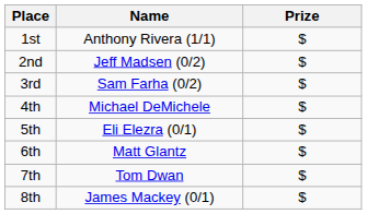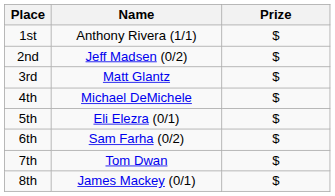 <table class="wikitable">
 <tr>
 <th width="50">Place</th>
 <th width="200">Name</th>
 <th width="125">Prize</th>
 </tr>
 <tr>
 <td align = "center">1st</td>
 <td align = "center">Anthony Rivera (1/1)</td>
 <td align = "center">$</td>
 </tr>
 <tr>
 <td align = "center">2nd</td>
 <td align = "center"><a href='#'>Jeff Madsen</a> (0/2)</td>
 <td align = "center">$</td>
 </tr>
 <tr>
 <td align = "center">3rd</td>
-<td align = "center"><a href='#'>Sam Farha</a> (0/2)</td>
+<td align = "center"><a href='#'>Matt Glantz</a></td>
 <td align = "center">$</td>
 </tr>
 <tr>
 <td align = "center">4th</td>
 <td align = "center"><a href='#'>Michael DeMichele</a></td>
 <td align = "center">$</td>
 </tr>
 <tr>
 <td align = "center">5th</td>
 <td align = "center"><a href='#'>Eli Elezra</a> (0/1)</td>
 <td align = "center">$</td>
 </tr>
 <tr>
 <td align = "center">6th</td>
-<td align = "center"><a href='#'>Matt Glantz</a></td>
+<td align = "center"><a href='#'>Sam Farha</a> (0/2)</td>
 <td align = "center">$</td>
 </tr>
 <tr>
 <td align = "center">7th</td>
 <td align = "center"><a href='#'>Tom Dwan</a></td>
 <td align = "center">$</td>
 </tr>
 <tr>
 <td align = "center">8th</td>
 <td align = "center"><a href='#'>James Mackey</a> (0/1)</td>
 <td align = "center">$</td>
 </tr>
 </table>
